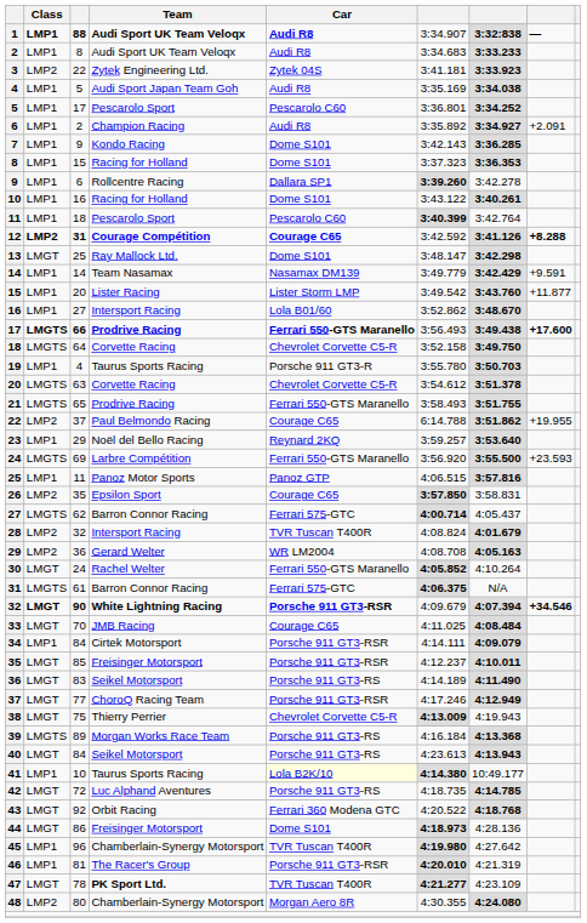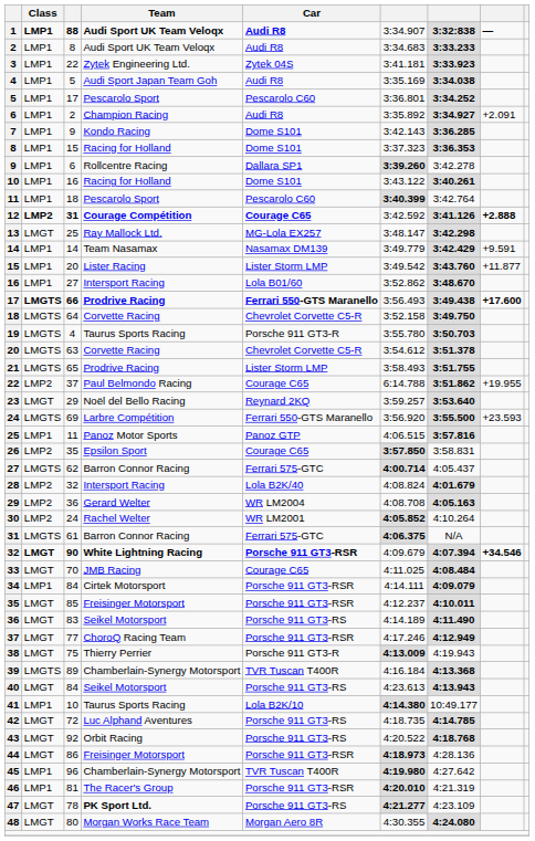 <table class="wikitable sortable" style="font-size: 90%;">
 <tr>
 <th scope="col"></th>
 <th scope="col">Class</th>
 <th scope="col"></th>
 <th scope="col">Team</th>
 <th scope="col">Car</th>
 <th scope="col"></th>
 <th scope="col"></th>
 <th scope="col"></th>
 <th scope="col"></th>
 </tr>
 <tr>
 <th scope="row"><strong>1</strong></th>
 <td><strong>LMP1</strong></td>
 <td align=center><strong>88</strong></td>
 <td><strong>Audi Sport UK Team Veloqx</strong></td>
 <td><a href='#'><strong>Audi R8</strong></a></td>
 <td align=center>3:34.907</td>
 <td align=center style="background:#ddd;"><strong>3:32:838</strong></td>
 <td><strong>—</strong></td>
 <td><strong></strong></td>
 </tr>
 <tr>
 <th scope="row">2</th>
 <td>LMP1</td>
 <td align=center>8</td>
 <td>Audi Sport UK Team Veloqx</td>
 <td><a href='#'>Audi R8</a></td>
 <td align=center>3:34.683</td>
 <td align=center style="background:#ddd;"><strong>3:33.233</strong></td>
 <td></td>
 <td></td>
 </tr>
 <tr>
 <th scope="row">3</th>
-<td>LMP2</td>
+<td>LMP1</td>
 <td align=center>22</td>
 <td><a href='#'>Zytek</a> Engineering Ltd.</td>
 <td><a href='#'>Zytek 04S</a></td>
 <td align=center>3:41.181</td>
 <td align=center style="background:#ddd;"><strong>3:33.923</strong></td>
 <td></td>
 <td></td>
 </tr>
 <tr>
 <th scope="row">4</th>
 <td>LMP1</td>
 <td align=center>5</td>
 <td><a href='#'>Audi Sport Japan Team Goh</a></td>
 <td><a href='#'>Audi R8</a></td>
 <td align=center>3:35.169</td>
 <td align=center style="background:#ddd;"><strong>3:34.038</strong></td>
 <td></td>
 <td></td>
 </tr>
 <tr>
 <th scope="row">5</th>
 <td>LMP1</td>
 <td align=center>17</td>
 <td><a href='#'>Pescarolo Sport</a></td>
 <td><a href='#'>Pescarolo C60</a></td>
 <td align=center>3:36.801</td>
 <td align=center style="background:#ddd;"><strong>3:34.252</strong></td>
 <td></td>
 <td></td>
 </tr>
 <tr>
 <th scope="row">6</th>
 <td>LMP1</td>
 <td align=center>2</td>
 <td><a href='#'>Champion Racing</a></td>
 <td><a href='#'>Audi R8</a></td>
 <td align=center>3:35.892</td>
 <td align=center style="background:#ddd;"><strong>3:34.927</strong></td>
 <td>+2.091</td>
 <td></td>
 </tr>
 <tr>
 <th scope="row">7</th>
 <td>LMP1</td>
 <td align=center>9</td>
 <td><a href='#'>Kondo Racing</a></td>
 <td><a href='#'>Dome S101</a></td>
 <td align=center>3:42.143</td>
 <td align=center style="background:#ddd;"><strong>3:36.285</strong></td>
 <td></td>
 <td></td>
 </tr>
 <tr>
 <th scope="row">8</th>
 <td>LMP1</td>
 <td align=center>15</td>
 <td><a href='#'>Racing for Holland</a></td>
 <td><a href='#'>Dome S101</a></td>
 <td align=center>3:37.323</td>
 <td align=center style="background:#ddd;"><strong>3:36.353</strong></td>
 <td></td>
 <td></td>
 </tr>
 <tr>
 <th scope="row">9</th>
 <td>LMP1</td>
 <td align=center>6</td>
 <td>Rollcentre Racing</td>
 <td><a href='#'>Dallara SP1</a></td>
 <td align=center style="background:#ddd;"><strong>3:39.260</strong></td>
 <td align=center>3:42.278</td>
 <td></td>
 <td></td>
 </tr>
 <tr>
 <th scope="row">10</th>
 <td>LMP1</td>
 <td align=center>16</td>
 <td><a href='#'>Racing for Holland</a></td>
 <td><a href='#'>Dome S101</a></td>
 <td align=center>3:43.122</td>
 <td align=center style="background:#ddd;"><strong>3:40.261</strong></td>
 <td></td>
 <td></td>
 </tr>
 <tr>
 <th scope="row">11</th>
 <td>LMP1</td>
 <td align=center>18</td>
 <td><a href='#'>Pescarolo Sport</a></td>
 <td><a href='#'>Pescarolo C60</a></td>
 <td align=center style="background:#ddd;"><strong>3:40.399</strong></td>
 <td align=center>3:42.764</td>
 <td></td>
 <td></td>
 </tr>
 <tr>
 <th scope="row"><strong>12</strong></th>
 <td><strong>LMP2</strong></td>
 <td align=center><strong>31</strong></td>
 <td><strong><a href='#'>Courage Compétition</a></strong></td>
 <td><strong><a href='#'>Courage C65</a></strong></td>
 <td align=center>3:42.592</td>
 <td align=center style="background:#ddd;"><strong>3:41.126</strong></td>
-<td><strong>+8.288</strong></td>
+<td><strong>+2.888</strong></td>
 <td><strong></strong></td>
 </tr>
 <tr>
 <th scope="row">13</th>
 <td>LMGT</td>
 <td align=center>25</td>
 <td><a href='#'>Ray Mallock Ltd.</a></td>
-<td><a href='#'>Dome S101</a></td>
+<td><a href='#'>MG-Lola EX257</a></td>
 <td align=center>3:48.147</td>
 <td align=center style="background:#ddd;"><strong>3:42.298</strong></td>
 <td></td>
 <td></td>
 </tr>
 <tr>
 <th scope="row">14</th>
 <td>LMP1</td>
 <td align=center>14</td>
 <td>Team Nasamax</td>
 <td><a href='#'>Nasamax DM139</a></td>
 <td align=center>3:49.779</td>
 <td align=center style="background:#ddd;"><strong>3:42.429</strong></td>
 <td>+9.591</td>
 <td></td>
 </tr>
 <tr>
 <th scope="row">15</th>
 <td>LMP1</td>
 <td align=center>20</td>
 <td><a href='#'>Lister Racing</a></td>
 <td><a href='#'>Lister Storm LMP</a></td>
 <td align=center>3:49.542</td>
 <td align=center style="background:#ddd;"><strong>3:43.760</strong></td>
 <td>+11.877</td>
 <td></td>
 </tr>
 <tr>
 <th scope="row">16</th>
 <td>LMP1</td>
 <td align=center>27</td>
 <td><a href='#'>Intersport Racing</a></td>
 <td><a href='#'>Lola B01/60</a></td>
 <td align=center>3:52.862</td>
 <td align=center style="background:#ddd;"><strong>3:48.670</strong></td>
 <td></td>
 <td></td>
 </tr>
 <tr>
 <th scope="row"><strong>17</strong></th>
 <td><strong>LMGTS</strong></td>
 <td align=center><strong>66</strong></td>
 <td><a href='#'><strong>Prodrive Racing</strong></a></td>
 <td><strong><a href='#'>Ferrari 550</a>-GTS Maranello</strong></td>
 <td align=center>3:56.493</td>
 <td align=center style="background:#ddd;"><strong>3:49.438</strong></td>
 <td><strong>+17.600</strong></td>
 <td><strong></strong></td>
 </tr>
 <tr>
 <th scope="row">18</th>
 <td>LMGTS</td>
 <td align=center>64</td>
 <td><a href='#'>Corvette Racing</a></td>
 <td><a href='#'>Chevrolet Corvette C5-R</a></td>
 <td align=center>3:52.158</td>
 <td align=center style="background:#ddd;"><strong>3:49.750</strong></td>
 <td></td>
 <td></td>
 </tr>
 <tr>
 <th scope="row">19</th>
-<td>LMP1</td>
+<td>LMGTS</td>
 <td align=center>4</td>
 <td>Taurus Sports Racing</td>
 <td>Porsche 911 GT3-R</td>
 <td align=center>3:55.780</td>
 <td align=center style="background:#ddd;"><strong>3:50.703</strong></td>
 <td></td>
 <td></td>
 </tr>
 <tr>
 <th scope="row">20</th>
 <td>LMGTS</td>
 <td align=center>63</td>
 <td><a href='#'>Corvette Racing</a></td>
 <td><a href='#'>Chevrolet Corvette C5-R</a></td>
 <td align=center>3:54.612</td>
 <td align=center style="background:#ddd;"><strong>3:51.378</strong></td>
 <td></td>
 <td></td>
 </tr>
 <tr>
 <th scope="row">21</th>
 <td>LMGTS</td>
 <td align=center>65</td>
 <td><a href='#'>Prodrive Racing</a></td>
-<td><a href='#'>Ferrari 550</a>-GTS Maranello</td>
+<td><a href='#'>Lister Storm LMP</a></td>
 <td align=center>3:58.493</td>
 <td align=center style="background:#ddd;"><strong>3:51.755</strong></td>
 <td></td>
 <td></td>
 </tr>
 <tr>
 <th scope="row">22</th>
 <td>LMP2</td>
 <td align=center>37</td>
 <td><a href='#'>Paul Belmondo</a> Racing</td>
 <td><a href='#'>Courage C65</a></td>
 <td align=center>6:14.788</td>
 <td align=center style="background:#ddd;"><strong>3:51.862</strong></td>
 <td>+19.955</td>
 <td></td>
 </tr>
 <tr>
 <th scope="row">23</th>
-<td>LMP1</td>
+<td>LMGT</td>
 <td align=center>29</td>
 <td>Noël del Bello Racing</td>
 <td><a href='#'>Reynard 2KQ</a></td>
 <td align=center>3:59.257</td>
 <td align=center style="background:#ddd;"><strong>3:53.640</strong></td>
 <td></td>
 <td></td>
 </tr>
 <tr>
 <th scope="row">24</th>
 <td>LMGTS</td>
 <td align=center>69</td>
 <td><a href='#'>Larbre Compétition</a></td>
 <td><a href='#'>Ferrari 550</a>-GTS Maranello</td>
 <td align=center>3:56.920</td>
 <td align=center style="background:#ddd;"><strong>3:55.500</strong></td>
 <td>+23.593</td>
 <td></td>
 </tr>
 <tr>
 <th scope="row">25</th>
 <td>LMP1</td>
 <td align=center>11</td>
 <td><a href='#'>Panoz</a> Motor Sports</td>
 <td><a href='#'>Panoz GTP</a></td>
 <td align=center>4:06.515</td>
 <td align=center style="background:#ddd;"><strong>3:57.816</strong></td>
 <td></td>
 <td></td>
 </tr>
 <tr>
 <th scope="row">26</th>
 <td>LMP2</td>
 <td align=center>35</td>
 <td><a href='#'>Epsilon Sport</a></td>
 <td><a href='#'>Courage C65</a></td>
 <td align=center style="background:#ddd;"><strong>3:57.850</strong></td>
 <td align=center>3:58.831</td>
 <td></td>
 <td></td>
 </tr>
 <tr>
 <th scope="row">27</th>
 <td>LMGTS</td>
 <td align=center>62</td>
 <td>Barron Connor Racing</td>
 <td><a href='#'>Ferrari 575</a>-GTC</td>
 <td align=center style="background:#ddd;"><strong>4:00.714</strong></td>
 <td align=center>4:05.437</td>
 <td></td>
 <td></td>
 </tr>
 <tr>
 <th scope="row">28</th>
 <td>LMP2</td>
 <td align=center>32</td>
 <td><a href='#'>Intersport Racing</a></td>
-<td><a href='#'>TVR Tuscan</a> T400R</td>
+<td><a href='#'>Lola B2K/40</a></td>
 <td align=center>4:08.824</td>
 <td align=center style="background:#ddd;"><strong>4:01.679</strong></td>
 <td></td>
 <td></td>
 </tr>
 <tr>
 <th scope="row">29</th>
 <td>LMP2</td>
 <td align=center>36</td>
 <td><a href='#'>Gerard Welter</a></td>
 <td><a href='#'>WR</a> LM2004</td>
 <td align=center>4:08.708</td>
 <td align=center style="background:#ddd;"><strong>4:05.163</strong></td>
 <td></td>
 <td></td>
 </tr>
 <tr>
 <th scope="row">30</th>
-<td>LMGT</td>
+<td>LMP2</td>
 <td align=center>24</td>
 <td><a href='#'>Rachel Welter</a></td>
-<td><a href='#'>Ferrari 550</a>-GTS Maranello</td>
+<td><a href='#'>WR</a> LM2001</td>
 <td align=center style="background:#ddd;"><strong>4:05.852</strong></td>
 <td align=center>4:10.264</td>
 <td></td>
 <td></td>
 </tr>
 <tr>
 <th scope="row">31</th>
 <td>LMGTS</td>
 <td align=center>61</td>
 <td>Barron Connor Racing</td>
 <td><a href='#'>Ferrari 575</a>-GTC</td>
 <td align=center style="background:#ddd;"><strong>4:06.375</strong></td>
 <td align=center>N/A</td>
 <td></td>
 <td></td>
 </tr>
 <tr>
 <th scope="row"><strong>32</strong></th>
 <td><strong>LMGT</strong></td>
 <td align=center><strong>90</strong></td>
 <td><strong>White Lightning Racing</strong></td>
 <td><strong><a href='#'>Porsche 911 GT3</a>-RSR</strong></td>
 <td align=center>4:09.679</td>
 <td align=center style="background:#ddd;"><strong>4:07.394</strong></td>
 <td><strong>+34.546</strong></td>
 <td><strong></strong></td>
 </tr>
 <tr>
 <th scope="row">33</th>
 <td>LMGT</td>
 <td align=center>70</td>
 <td><a href='#'>JMB Racing</a></td>
 <td><a href='#'>Courage C65</a></td>
 <td align=center>4:11.025</td>
 <td align=center style="background:#ddd;"><strong>4:08.484</strong></td>
 <td></td>
 <td></td>
 </tr>
 <tr>
 <th scope="row">34</th>
 <td>LMP1</td>
 <td align=center>84</td>
 <td>Cirtek Motorsport</td>
 <td><a href='#'>Porsche 911 GT3</a>-RSR</td>
 <td align=center>4:14.111</td>
 <td align=center style="background:#ddd;"><strong>4:09.079</strong></td>
 <td></td>
 <td></td>
 </tr>
 <tr>
 <th scope="row">35</th>
 <td>LMGT</td>
 <td align=center>85</td>
 <td><a href='#'>Freisinger Motorsport</a></td>
 <td><a href='#'>Porsche 911 GT3</a>-RSR</td>
 <td align=center>4:12.237</td>
 <td align=center style="background:#ddd;"><strong>4:10.011</strong></td>
 <td></td>
 <td></td>
 </tr>
 <tr>
 <th scope="row">36</th>
 <td>LMGT</td>
 <td align=center>83</td>
 <td><a href='#'>Seikel Motorsport</a></td>
 <td><a href='#'>Porsche 911 GT3</a>-RS</td>
 <td align=center>4:14.189</td>
 <td align=center style="background:#ddd;"><strong>4:11.490</strong></td>
 <td></td>
 <td></td>
 </tr>
 <tr>
 <th scope="row">37</th>
 <td>LMGT</td>
 <td align=center>77</td>
 <td><a href='#'>ChoroQ</a> Racing Team</td>
 <td><a href='#'>Porsche 911 GT3</a>-RSR</td>
 <td align=center>4:17.246</td>
 <td align=center style="background:#ddd;"><strong>4:12.949</strong></td>
 <td></td>
 <td></td>
 </tr>
 <tr>
 <th scope="row">38</th>
 <td>LMGT</td>
 <td align=center>75</td>
 <td>Thierry Perrier</td>
-<td><a href='#'>Chevrolet Corvette C5-R</a></td>
+<td>Porsche 911 GT3-R</td>
 <td align=center style="background:#ddd;"><strong>4:13.009</strong></td>
 <td align=center>4:19.943</td>
 <td></td>
 <td></td>
 </tr>
 <tr>
 <th scope="row">39</th>
 <td>LMGTS</td>
 <td align=center>89</td>
-<td><a href='#'>Morgan Works Race Team</a></td>
-<td><a href='#'>Porsche 911 GT3</a>-RS</td>
+<td>Chamberlain-Synergy Motorsport</td>
+<td><a href='#'>TVR Tuscan</a> T400R</td>
 <td align=center>4:16.184</td>
 <td align=center style="background:#ddd;"><strong>4:13.368</strong></td>
 <td></td>
 <td></td>
 </tr>
 <tr>
 <th scope="row">40</th>
 <td>LMGT</td>
 <td align=center>84</td>
 <td><a href='#'>Seikel Motorsport</a></td>
 <td><a href='#'>Porsche 911 GT3</a>-RS</td>
 <td align=center>4:23.613</td>
 <td align=center style="background:#ddd;"><strong>4:13.943</strong></td>
 <td></td>
 <td></td>
 </tr>
 <tr>
 <th scope="row">41</th>
 <td>LMP1</td>
 <td align=center>10</td>
 <td>Taurus Sports Racing</td>
-<td style="background: lightyellow;"><a href='#'>Lola B2K/10</a></td>
+<td><a href='#'>Lola B2K/10</a></td>
 <td align=center style="background:#ddd;"><strong>4:14.380</strong></td>
 <td align=center>10:49.177</td>
 <td></td>
 <td></td>
 </tr>
 <tr>
 <th scope="row">42</th>
 <td>LMGT</td>
 <td align=center>72</td>
 <td><a href='#'>Luc Alphand</a> Aventures</td>
 <td><a href='#'>Porsche 911 GT3</a>-RS</td>
 <td align=center>4:18.735</td>
 <td align=center style="background:#ddd;"><strong>4:14.785</strong></td>
 <td></td>
 <td></td>
 </tr>
 <tr>
 <th scope="row">43</th>
 <td>LMGT</td>
 <td align=center>92</td>
 <td>Orbit Racing</td>
-<td><a href='#'>Ferrari 360</a> Modena GTC</td>
+<td><a href='#'>Porsche 911 GT3</a>-RS</td>
 <td align=center>4:20.522</td>
 <td align=center style="background:#ddd;"><strong>4:18.768</strong></td>
 <td></td>
 <td></td>
 </tr>
 <tr>
 <th scope="row">44</th>
 <td>LMGT</td>
 <td align=center>86</td>
 <td><a href='#'>Freisinger Motorsport</a></td>
-<td><a href='#'>Dome S101</a></td>
+<td><a href='#'>Porsche 911 GT3</a>-RSR</td>
 <td align=center style="background:#ddd;"><strong>4:18.973</strong></td>
 <td align=center>4:28.136</td>
 <td></td>
 <td></td>
 </tr>
 <tr>
 <th scope="row">45</th>
 <td>LMP1</td>
 <td align=center>96</td>
 <td>Chamberlain-Synergy Motorsport</td>
 <td><a href='#'>TVR Tuscan</a> T400R</td>
 <td align=center style="background:#ddd;"><strong>4:19.980</strong></td>
 <td align=center>4:27.642</td>
 <td></td>
 <td></td>
 </tr>
 <tr>
 <th scope="row">46</th>
 <td>LMP1</td>
 <td align=center>81</td>
 <td><a href='#'>The Racer's Group</a></td>
 <td><a href='#'>Porsche 911 GT3</a>-RSR</td>
 <td align=center style="background:#ddd;"><strong>4:20.010</strong></td>
 <td align=center>4:21.319</td>
 <td></td>
 <td></td>
 </tr>
 <tr>
 <th scope="row">47</th>
 <td>LMGT</td>
 <td align=center>78</td>
 <td><strong>PK Sport Ltd.</strong></td>
-<td><a href='#'>TVR Tuscan</a> T400R</td>
+<td><a href='#'>Porsche 911 GT3</a>-RS</td>
 <td align=center style="background:#ddd;"><strong>4:21.277</strong></td>
 <td align=center>4:23.109</td>
 <td></td>
 <td></td>
 </tr>
 <tr>
 <th scope="row">48</th>
-<td>LMP2</td>
+<td>LMGT</td>
 <td align=center>80</td>
-<td>Chamberlain-Synergy Motorsport</td>
+<td><a href='#'>Morgan Works Race Team</a></td>
 <td><a href='#'>Morgan Aero 8R</a></td>
 <td align=center>4:30.355</td>
 <td align=center style="background:#ddd;"><strong>4:24.080</strong></td>
 <td></td>
 <td></td>
 </tr>
 <tr class="sortbottom">
 <td colspan="9"></td>
 </tr>
 <tr>
 </tr>
 </table>
